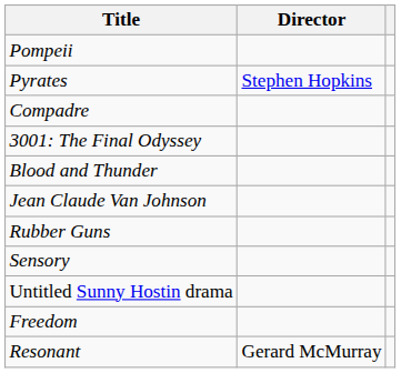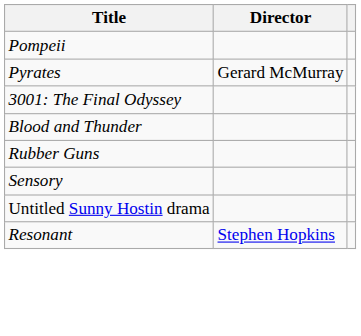 <table class="wikitable sortable">
 <tr>
 <th>Title</th>
 <th>Director</th>
 <th></th>
 </tr>
 <tr>
 <td><em>Pompeii</em></td>
 <td></td>
 <td></td>
 </tr>
 <tr>
 <td><em>Pyrates</em></td>
-<td><a href='#'>Stephen Hopkins</a></td>
-<td></td>
-</tr>
-<tr>
-<td><em>Compadre</em></td>
-<td></td>
+<td>Gerard McMurray</td>
 <td></td>
 </tr>
 <tr>
 <td><em>3001: The Final Odyssey</em></td>
 <td></td>
 <td></td>
 </tr>
 <tr>
 <td><em>Blood and Thunder</em></td>
-<td></td>
-<td></td>
-</tr>
-<tr>
-<td><em>Jean Claude Van Johnson</em></td>
 <td></td>
 <td></td>
 </tr>
 <tr>
 <td><em>Rubber Guns</em></td>
 <td></td>
 <td></td>
 </tr>
 <tr>
 <td><em>Sensory</em></td>
 <td></td>
 <td></td>
 </tr>
 <tr>
 <td>Untitled <a href='#'>Sunny Hostin</a> drama</td>
 <td></td>
 <td></td>
 </tr>
 <tr>
-<td><em>Freedom</em></td>
-<td></td>
-<td></td>
-</tr>
-<tr>
 <td><em>Resonant</em></td>
-<td>Gerard McMurray</td>
+<td><a href='#'>Stephen Hopkins</a></td>
 <td></td>
 </tr>
 </table>
